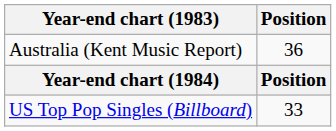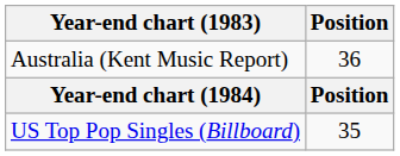 <table class="wikitable sortable">
 <tr>
 <th>Year-end chart (1983)</th>
 <th>Position</th>
 </tr>
 <tr>
 <td>Australia (Kent Music Report)</td>
 <td align="center">36</td>
 </tr>
 <tr>
 <th>Year-end chart (1984)</th>
 <th>Position</th>
 </tr>
 <tr>
 <td><a href='#'>US Top Pop Singles (<em>Billboard</em>)</a></td>
-<td align="center">33</td>
+<td align="center">35</td>
 </tr>
 </table>
